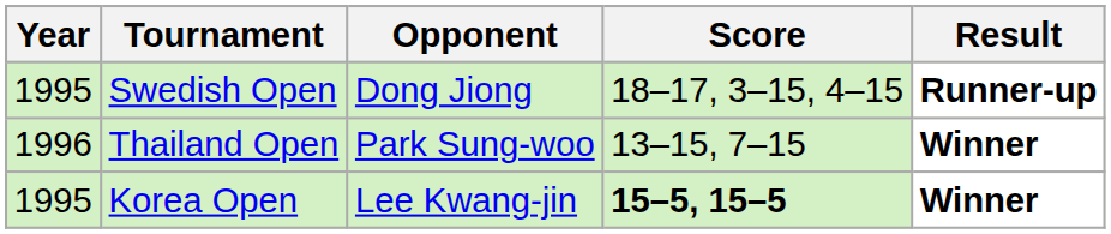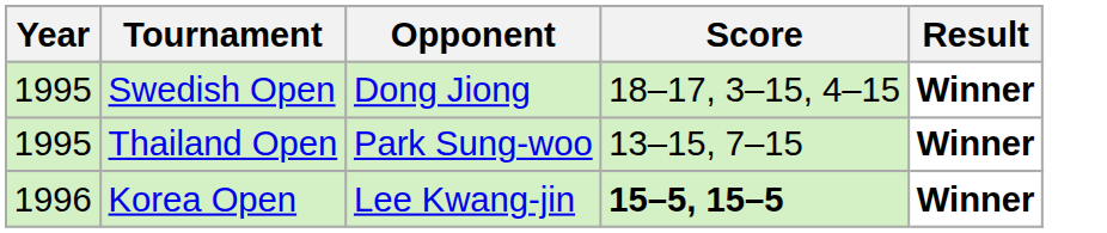 <table class="sortable wikitable" style="font-size: 90%;">
 <tr>
 <th>Year</th>
 <th>Tournament</th>
 <th>Opponent</th>
 <th>Score</th>
 <th>Result</th>
 </tr>
 <tr style="background:#D4F1C5">
 <td align="center">1995</td>
 <td align="left"><a href='#'>Swedish Open</a></td>
 <td align="left"> <a href='#'>Dong Jiong</a></td>
 <td align="left">18–17, 3–15, 4–15</td>
-<td style="text-align:left; background:white"> <strong>Runner-up</strong></td>
+<td style="text-align:left; background:white"> <strong>Winner</strong></td>
 </tr>
 <tr style="background:#D4F1C5">
-<td align="center">1996</td>
+<td align="center">1995</td>
 <td align="left"><a href='#'>Thailand Open</a></td>
 <td align="left"> <a href='#'>Park Sung-woo</a></td>
 <td align="left">13–15, 7–15</td>
 <td style="text-align:left; background:white"> <strong>Winner</strong></td>
 </tr>
 <tr style="background:#D4F1C5">
-<td align="center">1995</td>
+<td align="center">1996</td>
 <td align="left"><a href='#'>Korea Open</a></td>
 <td align="left"> <a href='#'>Lee Kwang-jin</a></td>
 <td align="left"><strong>15–5, 15–5</strong></td>
 <td style="text-align:left; background:white"> <strong>Winner</strong></td>
 </tr>
 </table>
